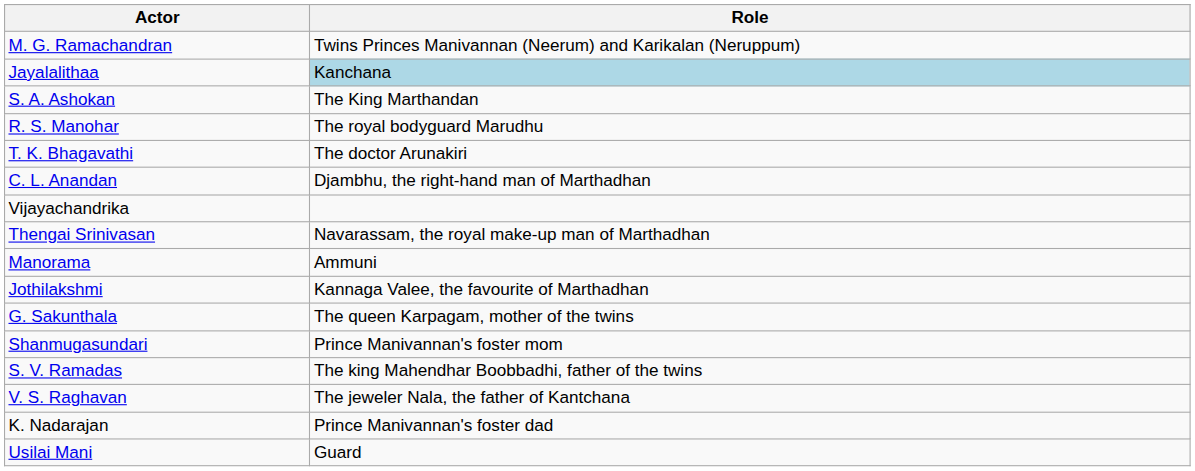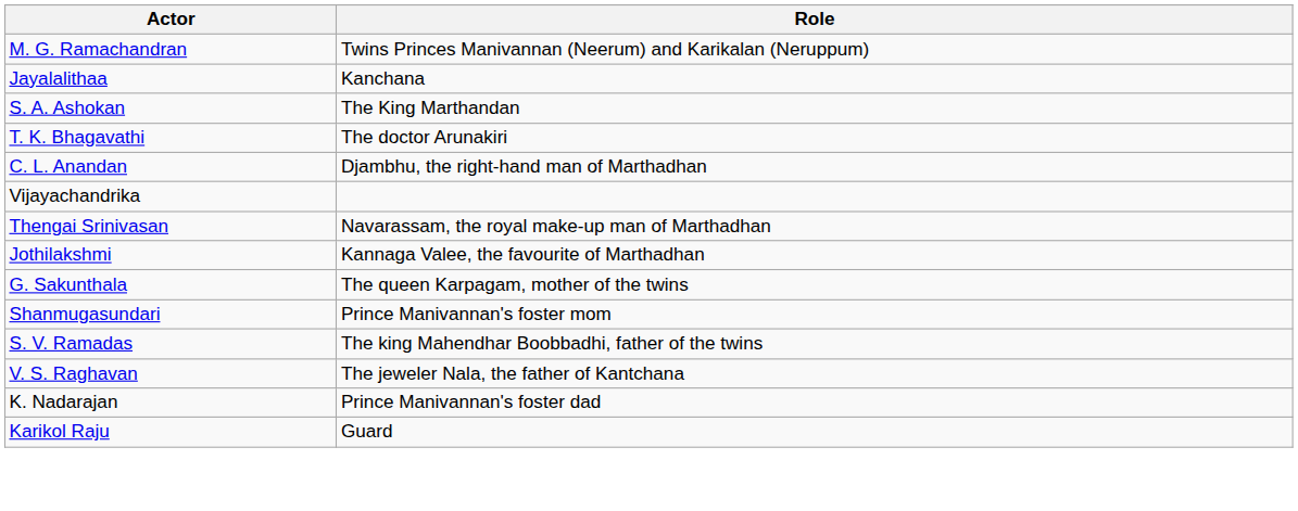 <table class="wikitable" width="70%">
 <tr bgcolor="#CCCCCC">
 <th>Actor</th>
 <th>Role</th>
 </tr>
 <tr>
 <td><a href='#'>M. G. Ramachandran</a></td>
 <td>Twins Princes Manivannan (Neerum) and Karikalan (Neruppum)</td>
 </tr>
 <tr>
 <td><a href='#'>Jayalalithaa</a></td>
-<td style="background: lightblue;">Kanchana</td>
+<td>Kanchana</td>
 </tr>
 <tr>
 <td><a href='#'>S. A. Ashokan</a></td>
 <td>The King Marthandan</td>
-</tr>
-<tr>
-<td><a href='#'>R. S. Manohar</a></td>
-<td>The royal bodyguard Marudhu</td>
 </tr>
 <tr>
 <td><a href='#'>T. K. Bhagavathi</a></td>
 <td>The doctor Arunakiri</td>
 </tr>
 <tr>
 <td><a href='#'>C. L. Anandan</a></td>
 <td>Djambhu, the right-hand man of Marthadhan</td>
 </tr>
 <tr>
 <td>Vijayachandrika</td>
 <td></td>
 </tr>
 <tr>
 <td><a href='#'>Thengai Srinivasan</a></td>
 <td>Navarassam, the royal make-up man of Marthadhan</td>
-</tr>
-<tr>
-<td><a href='#'>Manorama</a></td>
-<td>Ammuni</td>
 </tr>
 <tr>
 <td><a href='#'>Jothilakshmi</a></td>
 <td>Kannaga Valee, the favourite of Marthadhan</td>
 </tr>
 <tr>
 <td><a href='#'>G. Sakunthala</a></td>
 <td>The queen Karpagam, mother of the twins</td>
 </tr>
 <tr>
 <td><a href='#'>Shanmugasundari</a></td>
 <td>Prince Manivannan's foster mom</td>
 </tr>
 <tr>
 <td><a href='#'>S. V. Ramadas</a></td>
 <td>The king Mahendhar Boobbadhi, father of the twins</td>
 </tr>
 <tr>
 <td><a href='#'>V. S. Raghavan</a></td>
 <td>The jeweler Nala, the father of Kantchana</td>
 </tr>
 <tr>
 <td>K. Nadarajan</td>
 <td>Prince Manivannan's foster dad</td>
 </tr>
 <tr>
-<td><a href='#'>Usilai Mani</a></td>
+<td><a href='#'>Karikol Raju</a></td>
 <td>Guard</td>
 </tr>
 </table>
